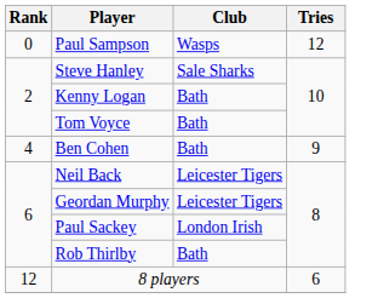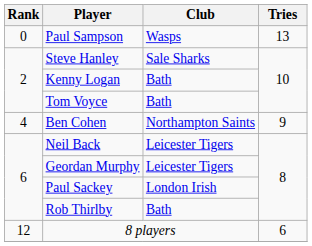 <table class="wikitable" style="text-align:center">
 <tr>
 <th>Rank</th>
 <th>Player</th>
 <th>Club</th>
 <th style="width:50px;">Tries</th>
 </tr>
 <tr>
 <td>0</td>
 <td align=left> <a href='#'>Paul Sampson</a></td>
 <td align=left><a href='#'>Wasps</a></td>
-<td>12</td>
+<td>13</td>
 </tr>
 <tr>
 <td rowspan=3>2</td>
 <td align=left> <a href='#'>Steve Hanley</a></td>
 <td align=left><a href='#'>Sale Sharks</a></td>
 <td rowspan=3>10</td>
 </tr>
 <tr>
 <td align=left> <a href='#'>Kenny Logan</a></td>
 <td align=left><a href='#'>Bath</a></td>
 </tr>
 <tr>
 <td align=left> <a href='#'>Tom Voyce</a></td>
 <td align=left><a href='#'>Bath</a></td>
 </tr>
 <tr>
 <td>4</td>
 <td align=left> <a href='#'>Ben Cohen</a></td>
-<td align=left><a href='#'>Bath</a></td>
+<td align=left><a href='#'>Northampton Saints</a></td>
 <td>9</td>
 </tr>
 <tr>
 <td rowspan=4>6</td>
 <td align=left> <a href='#'>Neil Back</a></td>
 <td align=left><a href='#'>Leicester Tigers</a></td>
 <td rowspan=4>8</td>
 </tr>
 <tr>
 <td align=left> <a href='#'>Geordan Murphy</a></td>
 <td align=left><a href='#'>Leicester Tigers</a></td>
 </tr>
 <tr>
 <td align=left> <a href='#'>Paul Sackey</a></td>
 <td align=left><a href='#'>London Irish</a></td>
 </tr>
 <tr>
 <td align=left> <a href='#'>Rob Thirlby</a></td>
 <td align=left><a href='#'>Bath</a></td>
 </tr>
 <tr>
 <td>12</td>
 <td colspan=2><em>8 players</em></td>
 <td>6</td>
 </tr>
 <tr>
 </tr>
 </table>
